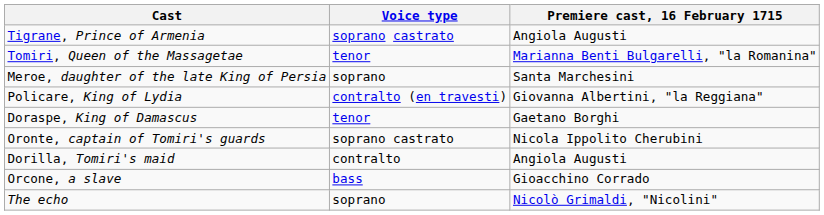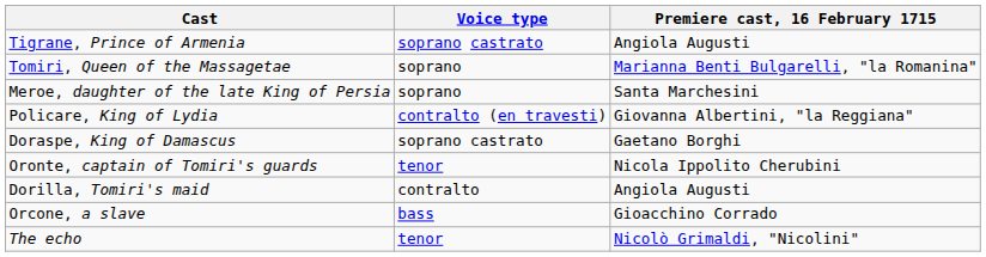 <table class="wikitable">
 <tr>
 <th>Cast</th>
 <th><a href='#'>Voice type</a></th>
 <th>Premiere cast, 16 February 1715</th>
 </tr>
 <tr>
 <td><a href='#'>Tigrane</a>, <em>Prince of Armenia</em></td>
 <td><a href='#'>soprano</a> <a href='#'>castrato</a></td>
 <td>Angiola Augusti</td>
 </tr>
 <tr>
 <td><a href='#'>Tomiri</a>, <em>Queen of the Massagetae</em></td>
-<td><a href='#'>tenor</a></td>
+<td>soprano</td>
 <td><a href='#'>Marianna Benti Bulgarelli</a>, "la Romanina"</td>
 </tr>
 <tr>
 <td>Meroe, <em>daughter of the late King of Persia</em></td>
 <td>soprano</td>
 <td>Santa Marchesini</td>
 </tr>
 <tr>
 <td>Policare, <em>King of Lydia</em></td>
 <td><a href='#'>contralto</a> (<a href='#'>en travesti</a>)</td>
 <td>Giovanna Albertini, "la Reggiana"</td>
 </tr>
 <tr>
 <td>Doraspe, <em>King of Damascus</em></td>
-<td><a href='#'>tenor</a></td>
+<td>soprano castrato</td>
 <td>Gaetano Borghi</td>
 </tr>
 <tr>
 <td>Oronte, <em>captain of Tomiri's guards</em></td>
-<td>soprano castrato</td>
+<td><a href='#'>tenor</a></td>
 <td>Nicola Ippolito Cherubini</td>
 </tr>
 <tr>
 <td>Dorilla, <em>Tomiri's maid</em></td>
 <td>contralto</td>
 <td>Angiola Augusti</td>
 </tr>
 <tr>
 <td>Orcone, <em>a slave</em></td>
 <td><a href='#'>bass</a></td>
 <td>Gioacchino Corrado</td>
 </tr>
 <tr>
 <td><em>The echo</em></td>
-<td>soprano</td>
+<td><a href='#'>tenor</a></td>
 <td><a href='#'>Nicolò Grimaldi</a>, "Nicolini"</td>
 </tr>
 </table>
